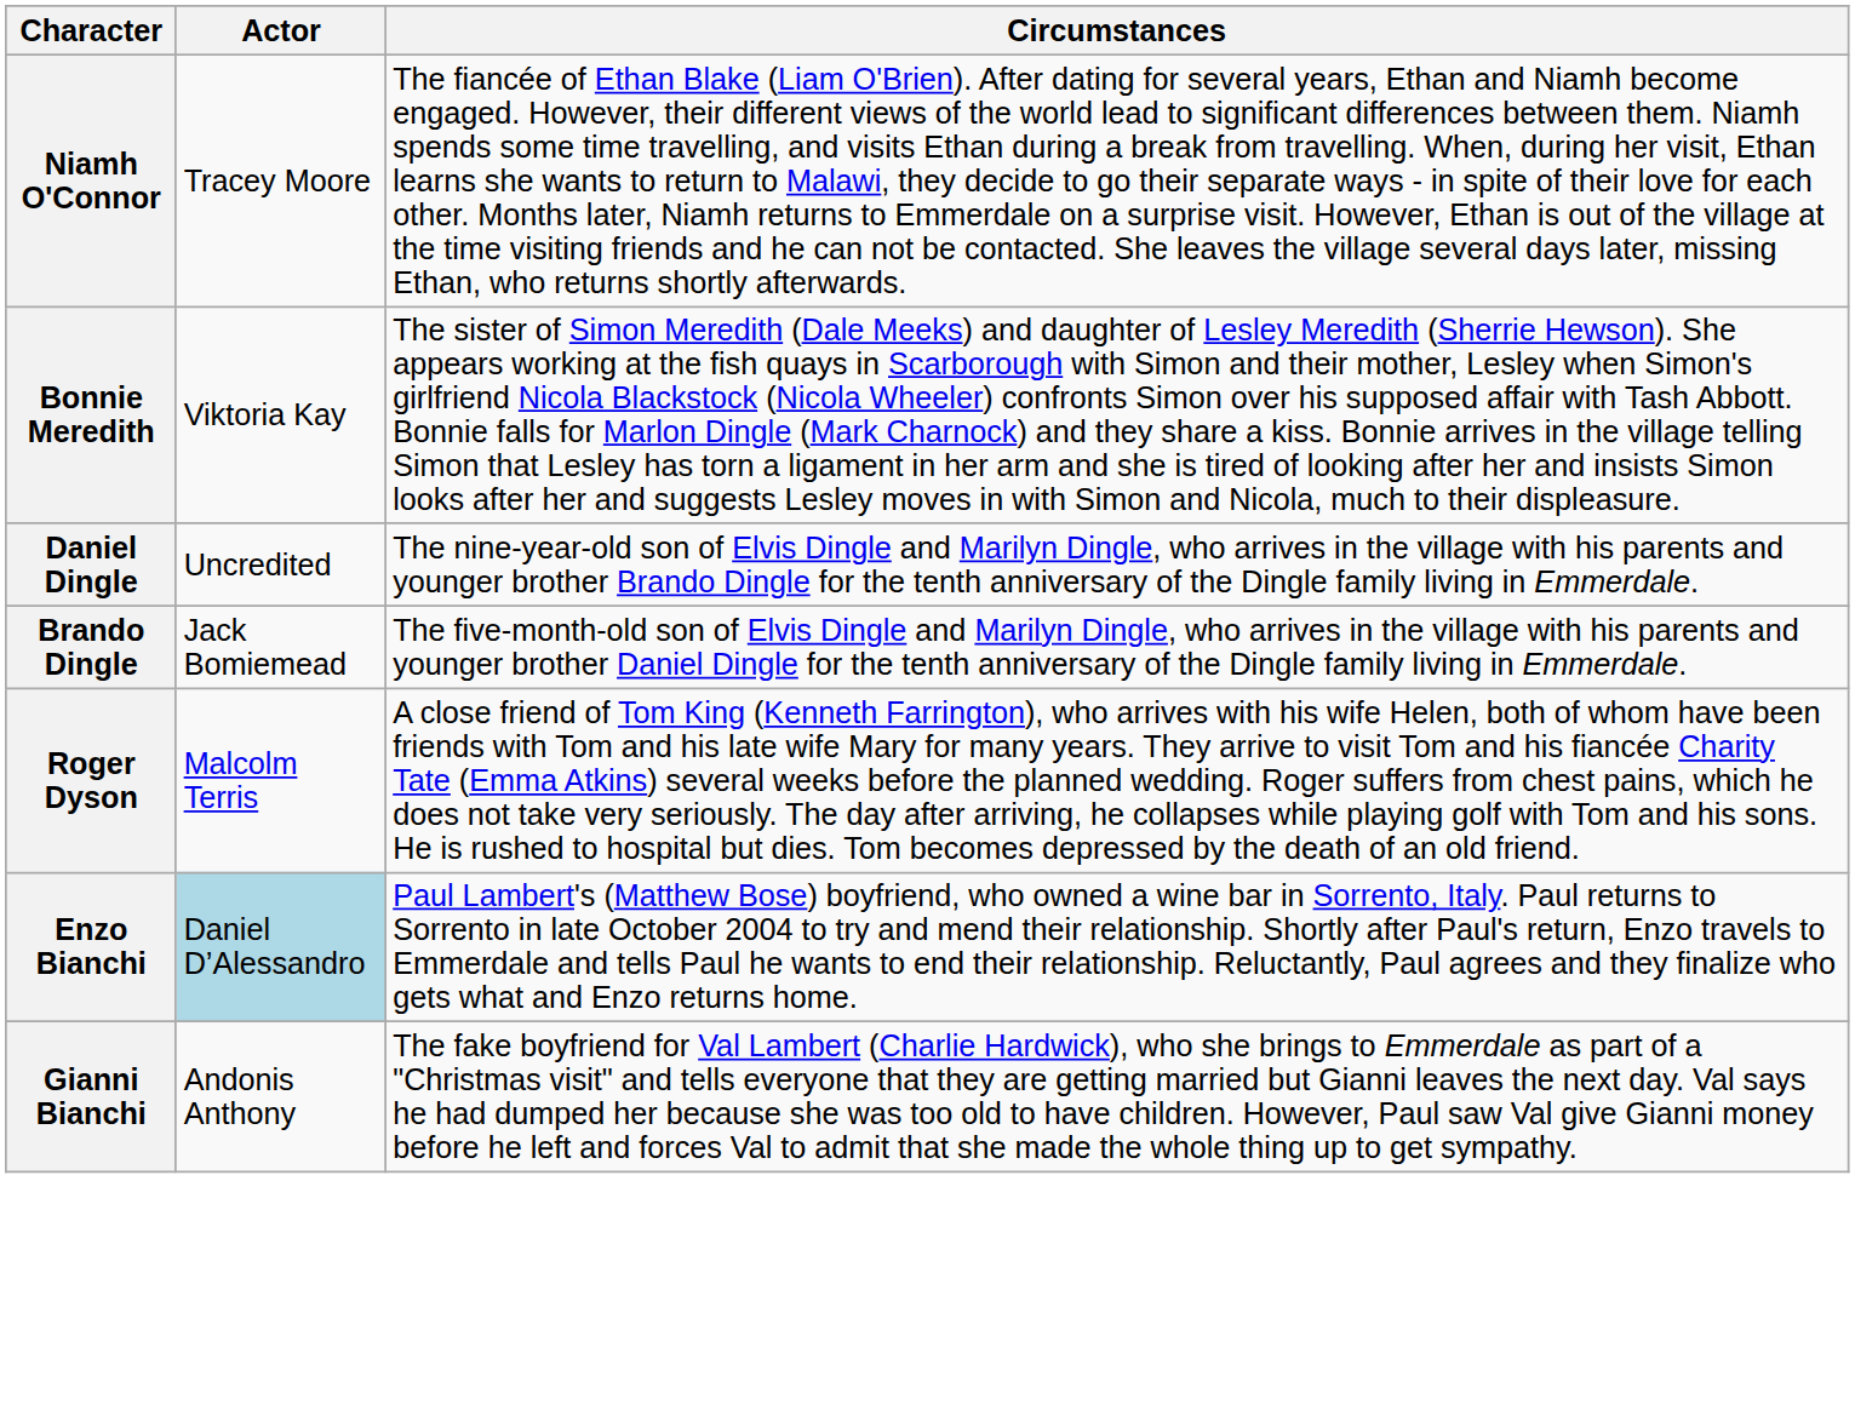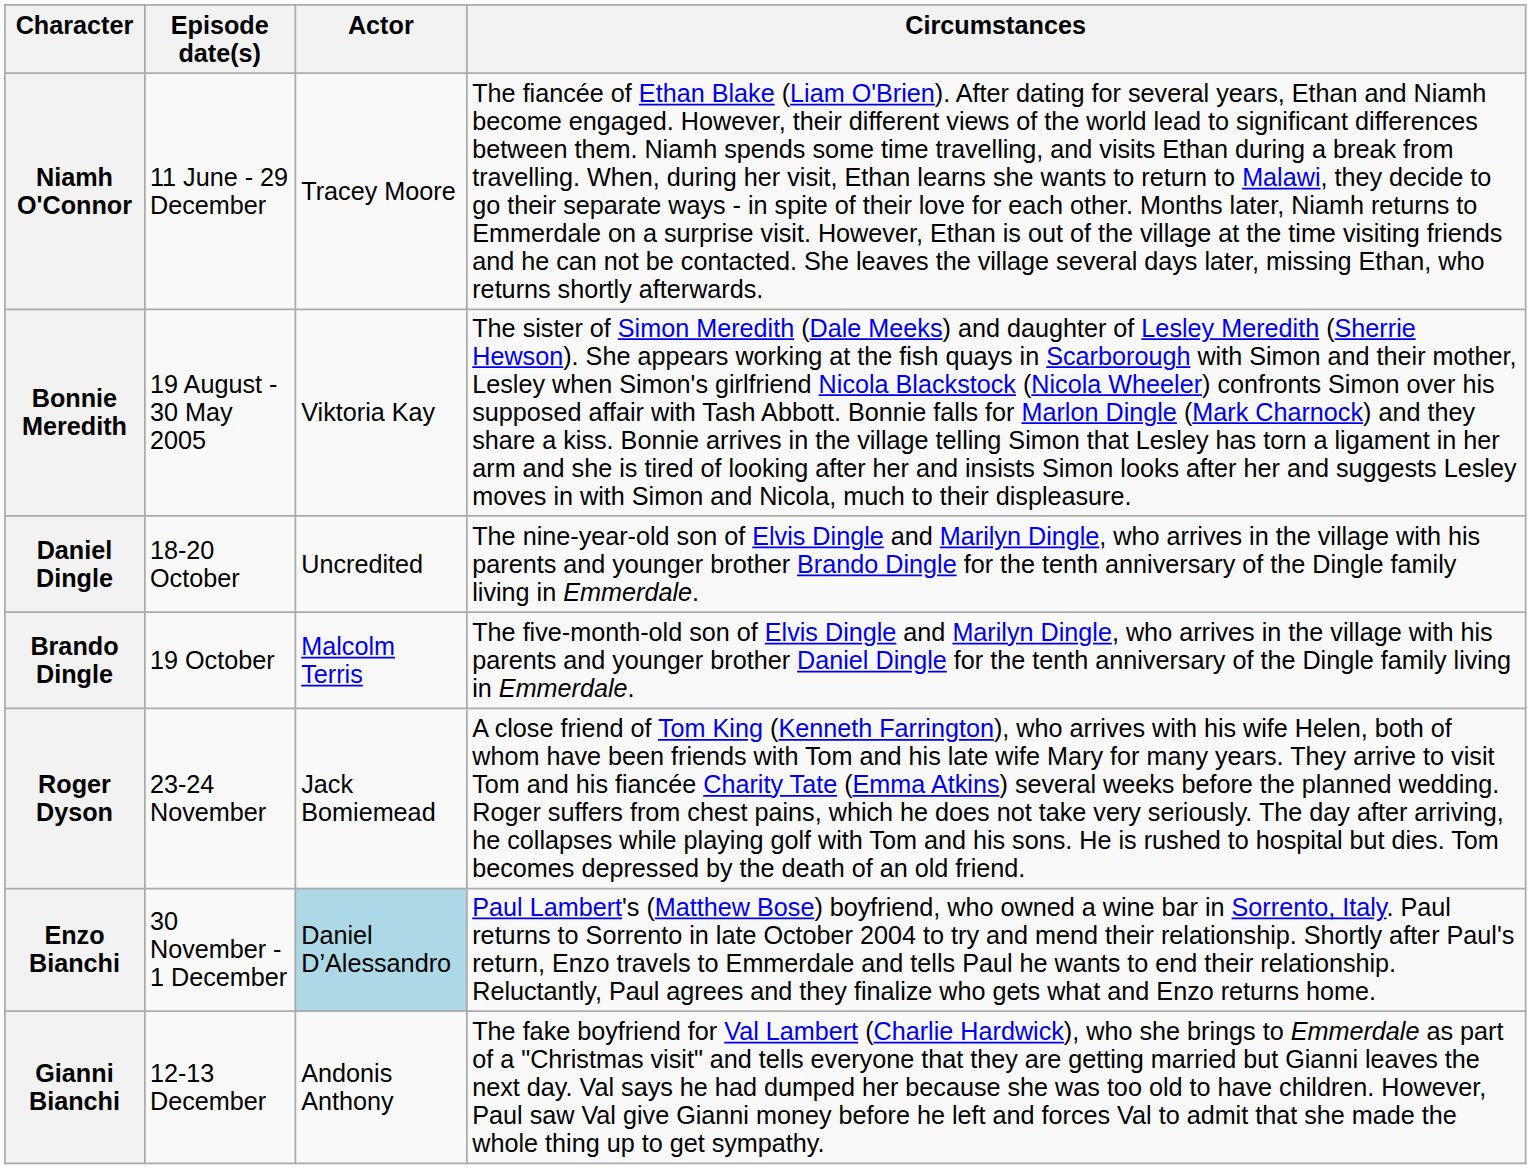 <table class="wikitable plainrowheaders" style="font-size:90%">
 <tr valign="top">
 <th scope="col">Character</th>
+<th scope="col">Episode date(s)</th>
 <th scope="col">Actor</th>
 <th scope="col">Circumstances</th>
 </tr>
 <tr>
 <th scope="row">Niamh O'Connor</th>
+<td>11 June - 29 December</td>
 <td>Tracey Moore</td>
 <td>The fiancée of <a href='#'>Ethan Blake</a> (<a href='#'>Liam O'Brien</a>). After dating for several years, Ethan and Niamh become engaged. However, their different views of the world lead to significant differences between them. Niamh spends some time travelling, and visits Ethan during a break from travelling. When, during her visit, Ethan learns she wants to return to <a href='#'>Malawi</a>, they decide to go their separate ways - in spite of their love for each other. Months later, Niamh returns to Emmerdale on a surprise visit. However, Ethan is out of the village at the time visiting friends and he can not be contacted. She leaves the village several days later, missing Ethan, who returns shortly afterwards.</td>
 </tr>
 <tr>
 <th scope="row">Bonnie Meredith</th>
+<td>19 August - 30 May 2005</td>
 <td>Viktoria Kay</td>
 <td>The sister of <a href='#'>Simon Meredith</a> (<a href='#'>Dale Meeks</a>) and daughter of <a href='#'>Lesley Meredith</a> (<a href='#'>Sherrie Hewson</a>). She appears working at the fish quays in <a href='#'>Scarborough</a> with Simon and their mother, Lesley when Simon's girlfriend <a href='#'>Nicola Blackstock</a> (<a href='#'>Nicola Wheeler</a>) confronts Simon over his supposed affair with Tash Abbott. Bonnie falls for <a href='#'>Marlon Dingle</a> (<a href='#'>Mark Charnock</a>) and they share a kiss. Bonnie arrives in the village telling Simon that Lesley has torn a ligament in her arm and she is tired of looking after her and insists Simon looks after her and suggests Lesley moves in with Simon and Nicola, much to their displeasure.</td>
 </tr>
 <tr>
 <th scope="row">Daniel Dingle</th>
+<td>18-20 October</td>
 <td>Uncredited</td>
 <td>The nine-year-old son of <a href='#'>Elvis Dingle</a> and <a href='#'>Marilyn Dingle</a>, who arrives in the village with his parents and younger brother <a href='#'>Brando Dingle</a> for the tenth anniversary of the Dingle family living in <em>Emmerdale</em>.</td>
 </tr>
 <tr>
 <th scope="row">Brando Dingle</th>
-<td>Jack Bomiemead</td>
+<td>19 October</td>
+<td><a href='#'>Malcolm Terris</a></td>
 <td>The five-month-old son of <a href='#'>Elvis Dingle</a> and <a href='#'>Marilyn Dingle</a>, who arrives in the village with his parents and younger brother <a href='#'>Daniel Dingle</a> for the tenth anniversary of the Dingle family living in <em>Emmerdale</em>.</td>
 </tr>
 <tr>
 <th scope="row">Roger Dyson</th>
-<td><a href='#'>Malcolm Terris</a></td>
+<td>23-24 November</td>
+<td>Jack Bomiemead</td>
 <td>A close friend of <a href='#'>Tom King</a> (<a href='#'>Kenneth Farrington</a>), who arrives with his wife Helen, both of whom have been friends with Tom and his late wife Mary for many years. They arrive to visit Tom and his fiancée <a href='#'>Charity Tate</a> (<a href='#'>Emma Atkins</a>) several weeks before the planned wedding. Roger suffers from chest pains, which he does not take very seriously. The day after arriving, he collapses while playing golf with Tom and his sons. He is rushed to hospital but dies. Tom becomes depressed by the death of an old friend.</td>
 </tr>
 <tr>
 <th scope="row">Enzo Bianchi</th>
+<td>30 November - 1 December</td>
 <td style="background: lightblue;">Daniel D’Alessandro</td>
 <td><a href='#'>Paul Lambert</a>'s (<a href='#'>Matthew Bose</a>) boyfriend, who owned a wine bar in <a href='#'>Sorrento, Italy</a>. Paul returns to Sorrento in late October 2004 to try and mend their relationship. Shortly after Paul's return, Enzo travels to Emmerdale and tells Paul he wants to end their relationship. Reluctantly, Paul agrees and they finalize who gets what and Enzo returns home.</td>
 </tr>
 <tr>
 <th scope="row">Gianni Bianchi</th>
+<td>12-13 December</td>
 <td>Andonis Anthony</td>
 <td>The fake boyfriend for <a href='#'>Val Lambert</a> (<a href='#'>Charlie Hardwick</a>), who she brings to <em>Emmerdale</em> as part of a "Christmas visit" and tells everyone that they are getting married but Gianni leaves the next day. Val says he had dumped her because she was too old to have children. However, Paul saw Val give Gianni money before he left and forces Val to admit that she made the whole thing up to get sympathy.</td>
 </tr>
 </table>
